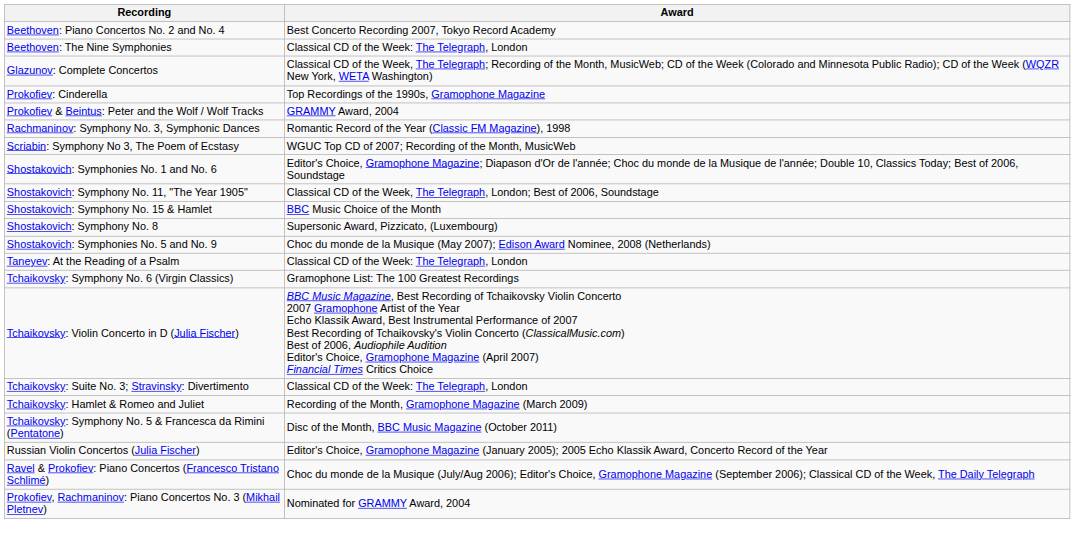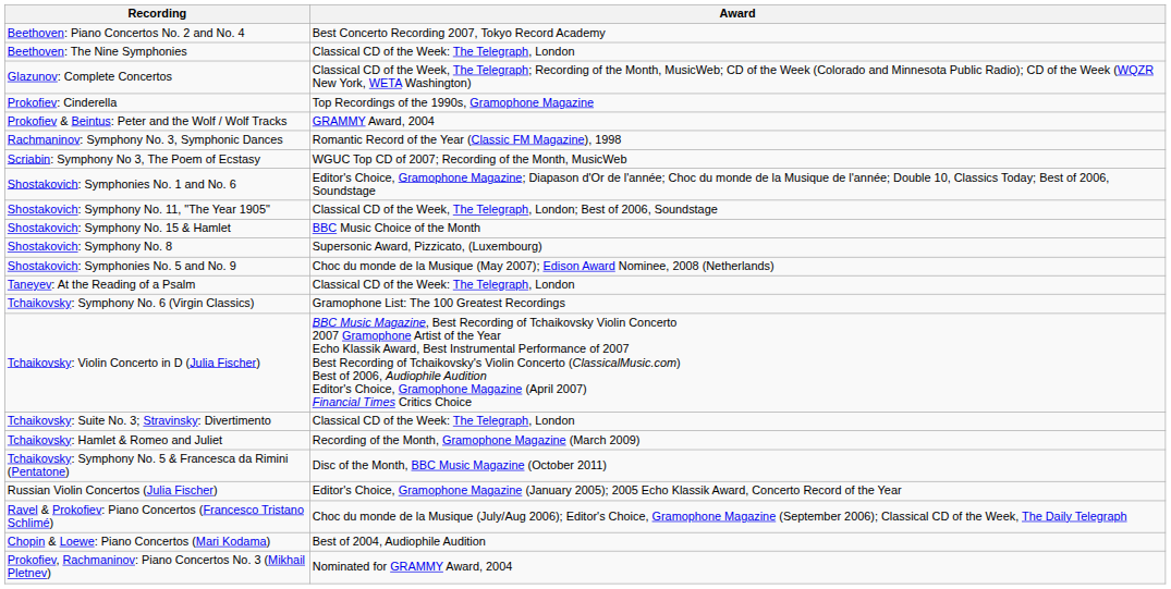 <table class="wikitable">
 <tr>
 <th>Recording</th>
 <th>Award</th>
 </tr>
 <tr>
 <td><a href='#'>Beethoven</a>: Piano Concertos No. 2 and No. 4</td>
 <td>Best Concerto Recording 2007, Tokyo Record Academy</td>
 </tr>
 <tr>
 <td><a href='#'>Beethoven</a>: The Nine Symphonies</td>
 <td>Classical CD of the Week: <a href='#'>The Telegraph</a>, London</td>
 </tr>
 <tr>
 <td><a href='#'>Glazunov</a>: Complete Concertos</td>
 <td>Classical CD of the Week, <a href='#'>The Telegraph</a>; Recording of the Month, MusicWeb; CD of the Week (Colorado and Minnesota Public Radio); CD of the Week (<a href='#'>WQZR</a> New York, <a href='#'>WETA</a> Washington)</td>
 </tr>
 <tr>
 <td><a href='#'>Prokofiev</a>: Cinderella</td>
 <td>Top Recordings of the 1990s, <a href='#'>Gramophone Magazine</a></td>
 </tr>
 <tr>
 <td><a href='#'>Prokofiev</a> & <a href='#'>Beintus</a>: Peter and the Wolf / Wolf Tracks</td>
 <td><a href='#'>GRAMMY</a> Award, 2004</td>
 </tr>
 <tr>
 <td><a href='#'>Rachmaninov</a>: Symphony No. 3, Symphonic Dances</td>
 <td>Romantic Record of the Year (<a href='#'>Classic FM Magazine</a>), 1998</td>
 </tr>
 <tr>
 <td><a href='#'>Scriabin</a>: Symphony No 3, The Poem of Ecstasy</td>
 <td>WGUC Top CD of 2007; Recording of the Month, MusicWeb</td>
 </tr>
 <tr>
 <td><a href='#'>Shostakovich</a>: Symphonies No. 1 and No. 6</td>
 <td>Editor's Choice, <a href='#'>Gramophone Magazine</a>; Diapason d'Or de l'année; Choc du monde de la Musique de l'année; Double 10, Classics Today; Best of 2006, Soundstage</td>
 </tr>
 <tr>
 <td><a href='#'>Shostakovich</a>: Symphony No. 11, "The Year 1905"</td>
 <td>Classical CD of the Week, <a href='#'>The Telegraph</a>, London; Best of 2006, Soundstage</td>
 </tr>
 <tr>
 <td><a href='#'>Shostakovich</a>: Symphony No. 15 & Hamlet</td>
 <td><a href='#'>BBC</a> Music Choice of the Month</td>
 </tr>
 <tr>
 <td><a href='#'>Shostakovich</a>: Symphony No. 8</td>
 <td>Supersonic Award, Pizzicato, (Luxembourg)</td>
 </tr>
 <tr>
 <td><a href='#'>Shostakovich</a>: Symphonies No. 5 and No. 9</td>
 <td>Choc du monde de la Musique (May 2007); <a href='#'>Edison Award</a> Nominee, 2008 (Netherlands)</td>
 </tr>
 <tr>
 <td><a href='#'>Taneyev</a>: At the Reading of a Psalm</td>
 <td>Classical CD of the Week: <a href='#'>The Telegraph</a>, London</td>
 </tr>
 <tr>
 <td><a href='#'>Tchaikovsky</a>: Symphony No. 6 (Virgin Classics)</td>
 <td>Gramophone List: The 100 Greatest Recordings</td>
 </tr>
 <tr>
 <td><a href='#'>Tchaikovsky</a>: Violin Concerto in D (<a href='#'>Julia Fischer</a>)</td>
 <td><em><a href='#'>BBC Music Magazine</a></em>, Best Recording of Tchaikovsky Violin Concerto<br>2007 <a href='#'>Gramophone</a> Artist of the Year<br>Echo Klassik Award, Best Instrumental Performance of 2007<br>Best Recording of Tchaikovsky's Violin Concerto (<em>ClassicalMusic.com</em>)<br>Best of 2006, <em>Audiophile Audition</em><br>Editor's Choice, <a href='#'>Gramophone Magazine</a> (April 2007)<br><em><a href='#'>Financial Times</a></em> Critics Choice</td>
 </tr>
 <tr>
 <td><a href='#'>Tchaikovsky</a>: Suite No. 3; <a href='#'>Stravinsky</a>: Divertimento</td>
 <td>Classical CD of the Week: <a href='#'>The Telegraph</a>, London</td>
 </tr>
 <tr>
 <td><a href='#'>Tchaikovsky</a>: Hamlet & Romeo and Juliet</td>
 <td>Recording of the Month, <a href='#'>Gramophone Magazine</a> (March 2009)</td>
 </tr>
 <tr>
 <td><a href='#'>Tchaikovsky</a>: Symphony No. 5 & Francesca da Rimini (<a href='#'>Pentatone</a>)</td>
 <td>Disc of the Month, <a href='#'>BBC Music Magazine</a> (October 2011)</td>
 </tr>
 <tr>
 <td>Russian Violin Concertos (<a href='#'>Julia Fischer</a>)</td>
 <td>Editor's Choice, <a href='#'>Gramophone Magazine</a> (January 2005); 2005 Echo Klassik Award, Concerto Record of the Year</td>
 </tr>
 <tr>
 <td><a href='#'>Ravel</a> & <a href='#'>Prokofiev</a>: Piano Concertos (<a href='#'>Francesco Tristano Schlimé</a>)</td>
 <td>Choc du monde de la Musique (July/Aug 2006); Editor's Choice, <a href='#'>Gramophone Magazine</a> (September 2006); Classical CD of the Week, <a href='#'>The Daily Telegraph</a></td>
 </tr>
 <tr>
+<td><a href='#'>Chopin</a> & <a href='#'>Loewe</a>: Piano Concertos (<a href='#'>Mari Kodama</a>)</td>
+<td>Best of 2004, Audiophile Audition</td>
+</tr>
+<tr>
 <td><a href='#'>Prokofiev</a>, <a href='#'>Rachmaninov</a>: Piano Concertos No. 3 (<a href='#'>Mikhail Pletnev</a>)</td>
 <td>Nominated for <a href='#'>GRAMMY</a> Award, 2004</td>
 </tr>
 </table>
